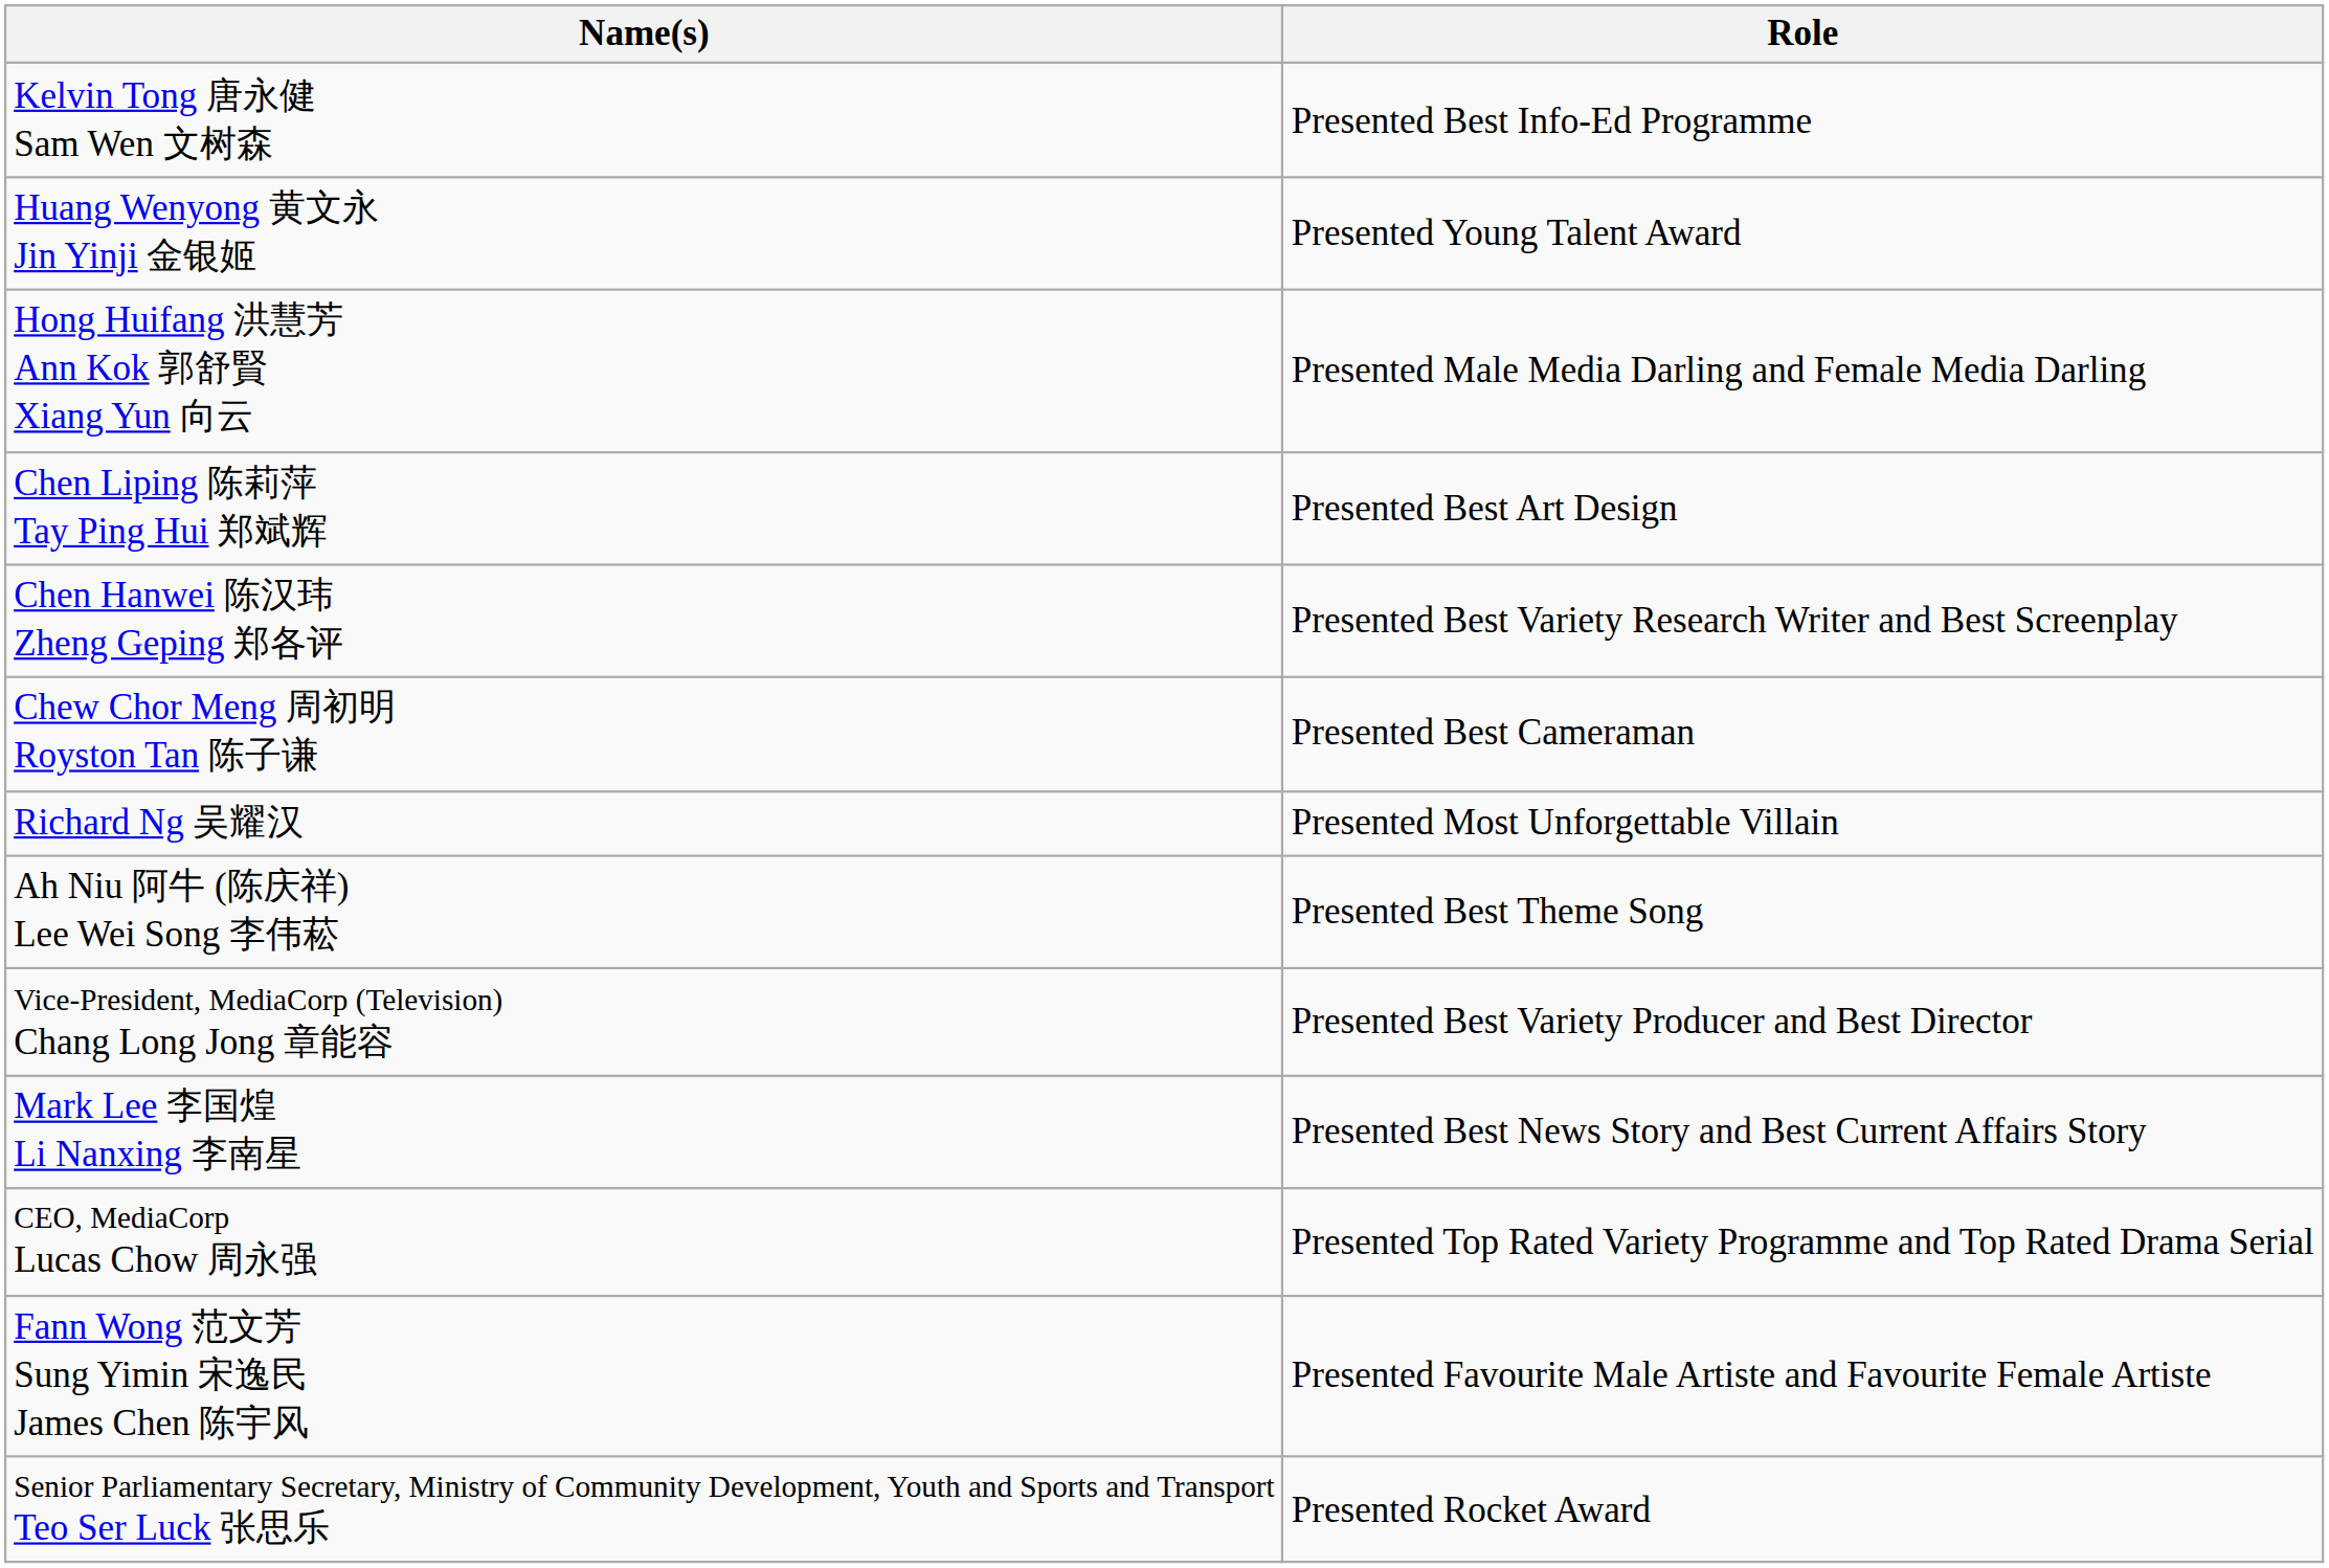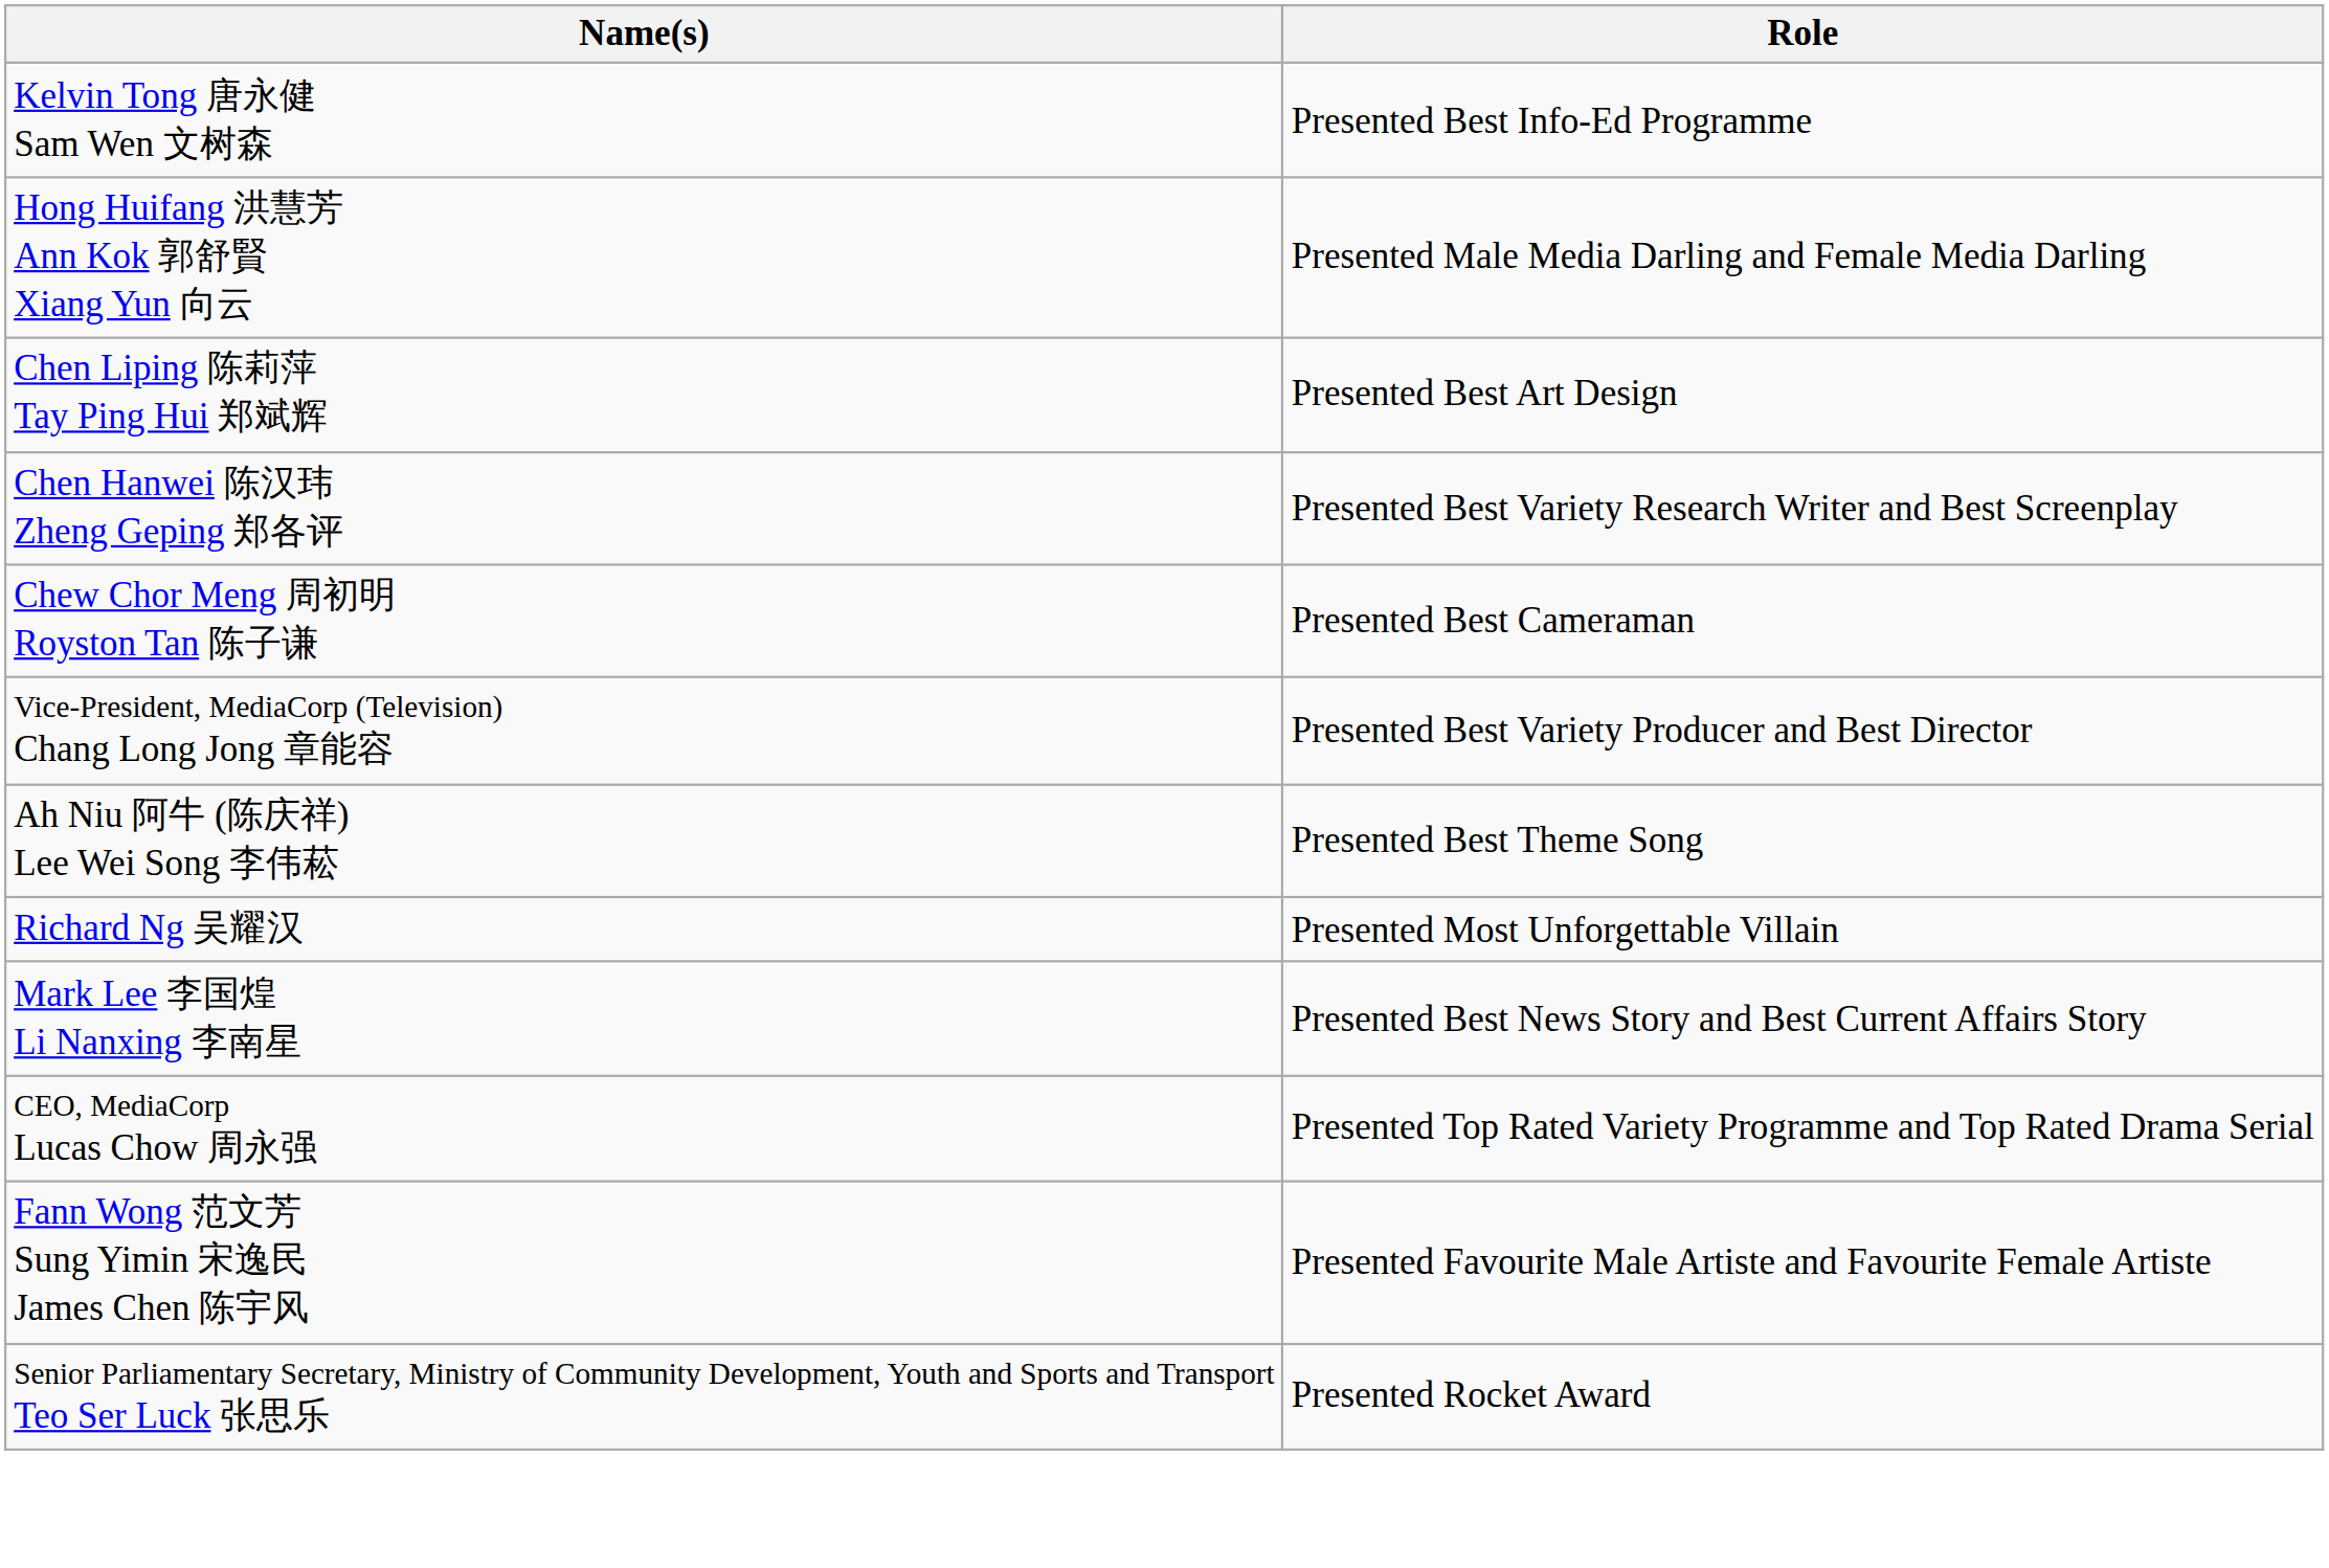 <table class="wikitable">
 <tr>
 <th>Name(s)</th>
 <th>Role</th>
 </tr>
 <tr>
 <td><a href='#'>Kelvin Tong</a> 唐永健 <br>Sam Wen 文树森</td>
 <td>Presented Best Info-Ed Programme</td>
-</tr>
-<tr>
-<td><a href='#'>Huang Wenyong</a> 黄文永 <br><a href='#'>Jin Yinji</a> 金银姬</td>
-<td>Presented Young Talent Award</td>
 </tr>
 <tr>
 <td><a href='#'>Hong Huifang</a> 洪慧芳 <br><a href='#'>Ann Kok</a> 郭舒賢<br><a href='#'>Xiang Yun</a> 向云</td>
 <td>Presented Male Media Darling and Female Media Darling</td>
 </tr>
 <tr>
 <td><a href='#'>Chen Liping</a> 陈莉萍 <br><a href='#'>Tay Ping Hui</a> 郑斌辉</td>
 <td>Presented Best Art Design</td>
 </tr>
 <tr>
 <td><a href='#'>Chen Hanwei</a> 陈汉玮 <br><a href='#'>Zheng Geping</a> 郑各评</td>
 <td>Presented Best Variety Research Writer and Best Screenplay</td>
 </tr>
 <tr>
 <td><a href='#'>Chew Chor Meng</a> 周初明 <br><a href='#'>Royston Tan</a> 陈子谦</td>
 <td>Presented Best Cameraman</td>
 </tr>
 <tr>
-<td><a href='#'>Richard Ng</a> 吴耀汉</td>
-<td>Presented Most Unforgettable Villain</td>
+<td><small>Vice-President, MediaCorp (Television)</small><br>Chang Long Jong 章能容</td>
+<td>Presented Best Variety Producer and Best Director</td>
 </tr>
 <tr>
 <td>Ah Niu 阿牛 (陈庆祥) <br>Lee Wei Song 李伟菘</td>
 <td>Presented Best Theme Song</td>
 </tr>
 <tr>
-<td><small>Vice-President, MediaCorp (Television)</small><br>Chang Long Jong 章能容</td>
-<td>Presented Best Variety Producer and Best Director</td>
+<td><a href='#'>Richard Ng</a> 吴耀汉</td>
+<td>Presented Most Unforgettable Villain</td>
 </tr>
 <tr>
 <td><a href='#'>Mark Lee</a> 李国煌 <br><a href='#'>Li Nanxing</a> 李南星</td>
 <td>Presented Best News Story and Best Current Affairs Story</td>
 </tr>
 <tr>
 <td><small>CEO, MediaCorp</small><br>Lucas Chow 周永强</td>
 <td>Presented Top Rated Variety Programme and Top Rated Drama Serial</td>
 </tr>
 <tr>
 <td><a href='#'>Fann Wong</a> 范文芳 <br> Sung Yimin 宋逸民 <br> James Chen 陈宇风</td>
 <td>Presented Favourite Male Artiste and Favourite Female Artiste</td>
 </tr>
 <tr>
 <td><small>Senior Parliamentary Secretary, Ministry of Community Development, Youth and Sports and Transport</small><br><a href='#'>Teo Ser Luck</a> 张思乐</td>
 <td>Presented Rocket Award</td>
 </tr>
 </table>
